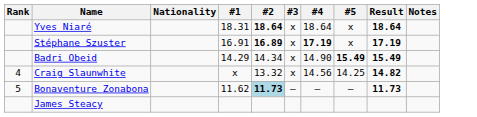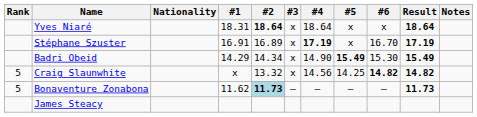 <table class="wikitable sortable" style="text-align:center;font-size:95%">
 <tr>
 <th>Rank</th>
 <th>Name</th>
 <th>Nationality</th>
 <th>#1</th>
 <th>#2</th>
 <th>#3</th>
 <th>#4</th>
 <th>#5</th>
+<th>#6</th>
 <th>Result</th>
 <th>Notes</th>
 </tr>
 <tr>
 <td></td>
 <td align=left><a href='#'>Yves Niaré</a></td>
 <td align=left></td>
 <td>18.31</td>
 <td><strong>18.64</strong></td>
 <td>x</td>
 <td>18.64</td>
 <td>x</td>
+<td>x</td>
 <td><strong>18.64</strong></td>
 <td></td>
 </tr>
 <tr>
 <td></td>
 <td align=left><a href='#'>Stéphane Szuster</a></td>
 <td align=left></td>
 <td>16.91</td>
-<td><strong>16.89</strong></td>
+<td>16.89</td>
 <td>x</td>
 <td><strong>17.19</strong></td>
 <td>x</td>
+<td>16.70</td>
 <td><strong>17.19</strong></td>
 <td></td>
 </tr>
 <tr>
 <td></td>
 <td align=left><a href='#'>Badri Obeid</a></td>
 <td align=left></td>
 <td>14.29</td>
 <td>14.34</td>
 <td>x</td>
 <td>14.90</td>
 <td><strong>15.49</strong></td>
+<td>15.30</td>
 <td><strong>15.49</strong></td>
 <td></td>
 </tr>
 <tr>
-<td>4</td>
+<td>5</td>
 <td align=left><a href='#'>Craig Slaunwhite</a></td>
 <td align=left></td>
 <td>x</td>
 <td>13.32</td>
 <td>x</td>
 <td>14.56</td>
 <td>14.25</td>
+<td><strong>14.82</strong></td>
 <td><strong>14.82</strong></td>
 <td></td>
 </tr>
 <tr>
 <td>5</td>
 <td align=left><a href='#'>Bonaventure Zonabona</a></td>
 <td align=left></td>
 <td>11.62</td>
 <td style="background: lightblue;"><strong>11.73</strong></td>
+<td>–</td>
 <td>–</td>
 <td>–</td>
 <td>–</td>
 <td><strong>11.73</strong></td>
 <td></td>
 </tr>
 <tr>
 <td></td>
 <td align=left><a href='#'>James Steacy</a></td>
 <td align=left></td>
 <td></td>
 <td></td>
 <td></td>
 <td></td>
 <td></td>
+<td></td>
 <td><strong></strong></td>
 <td></td>
 </tr>
 </table>
